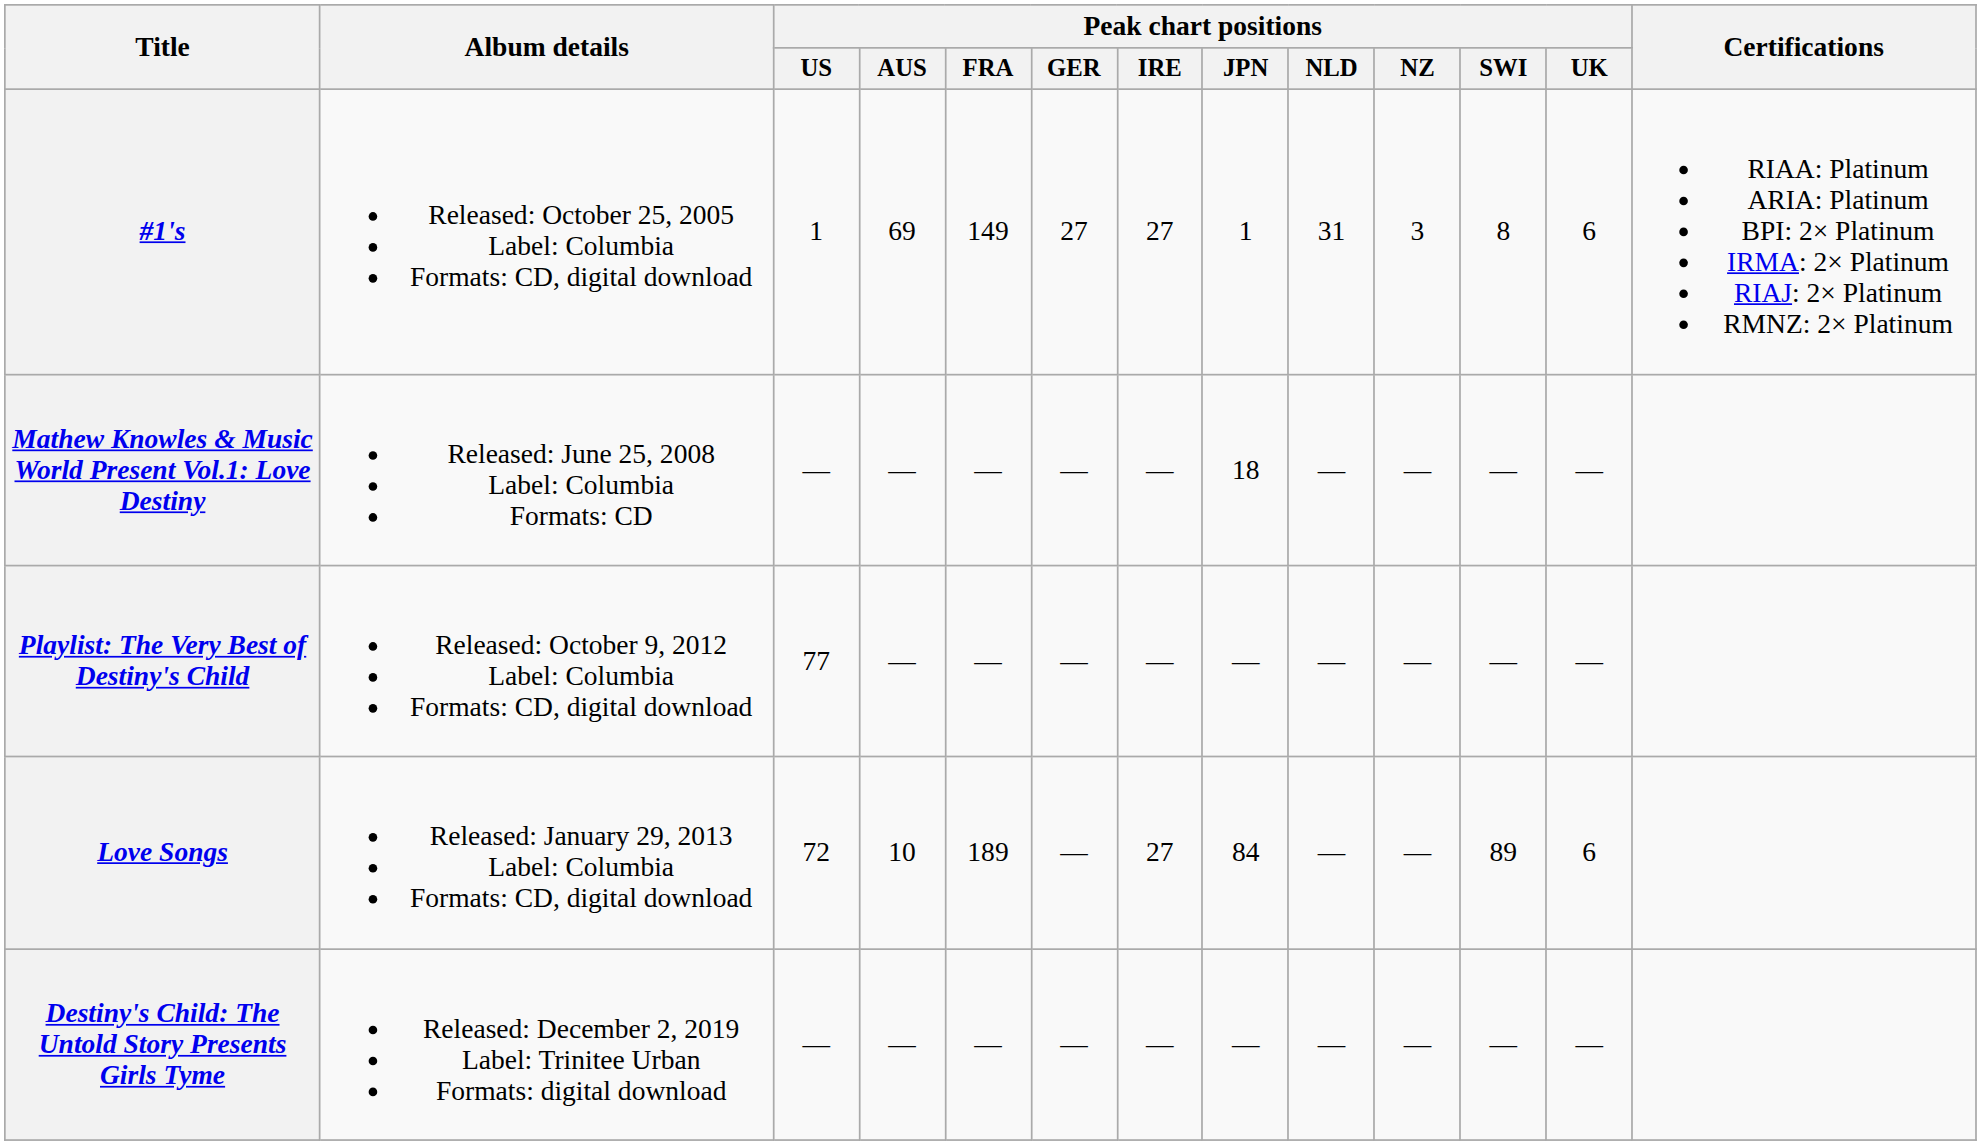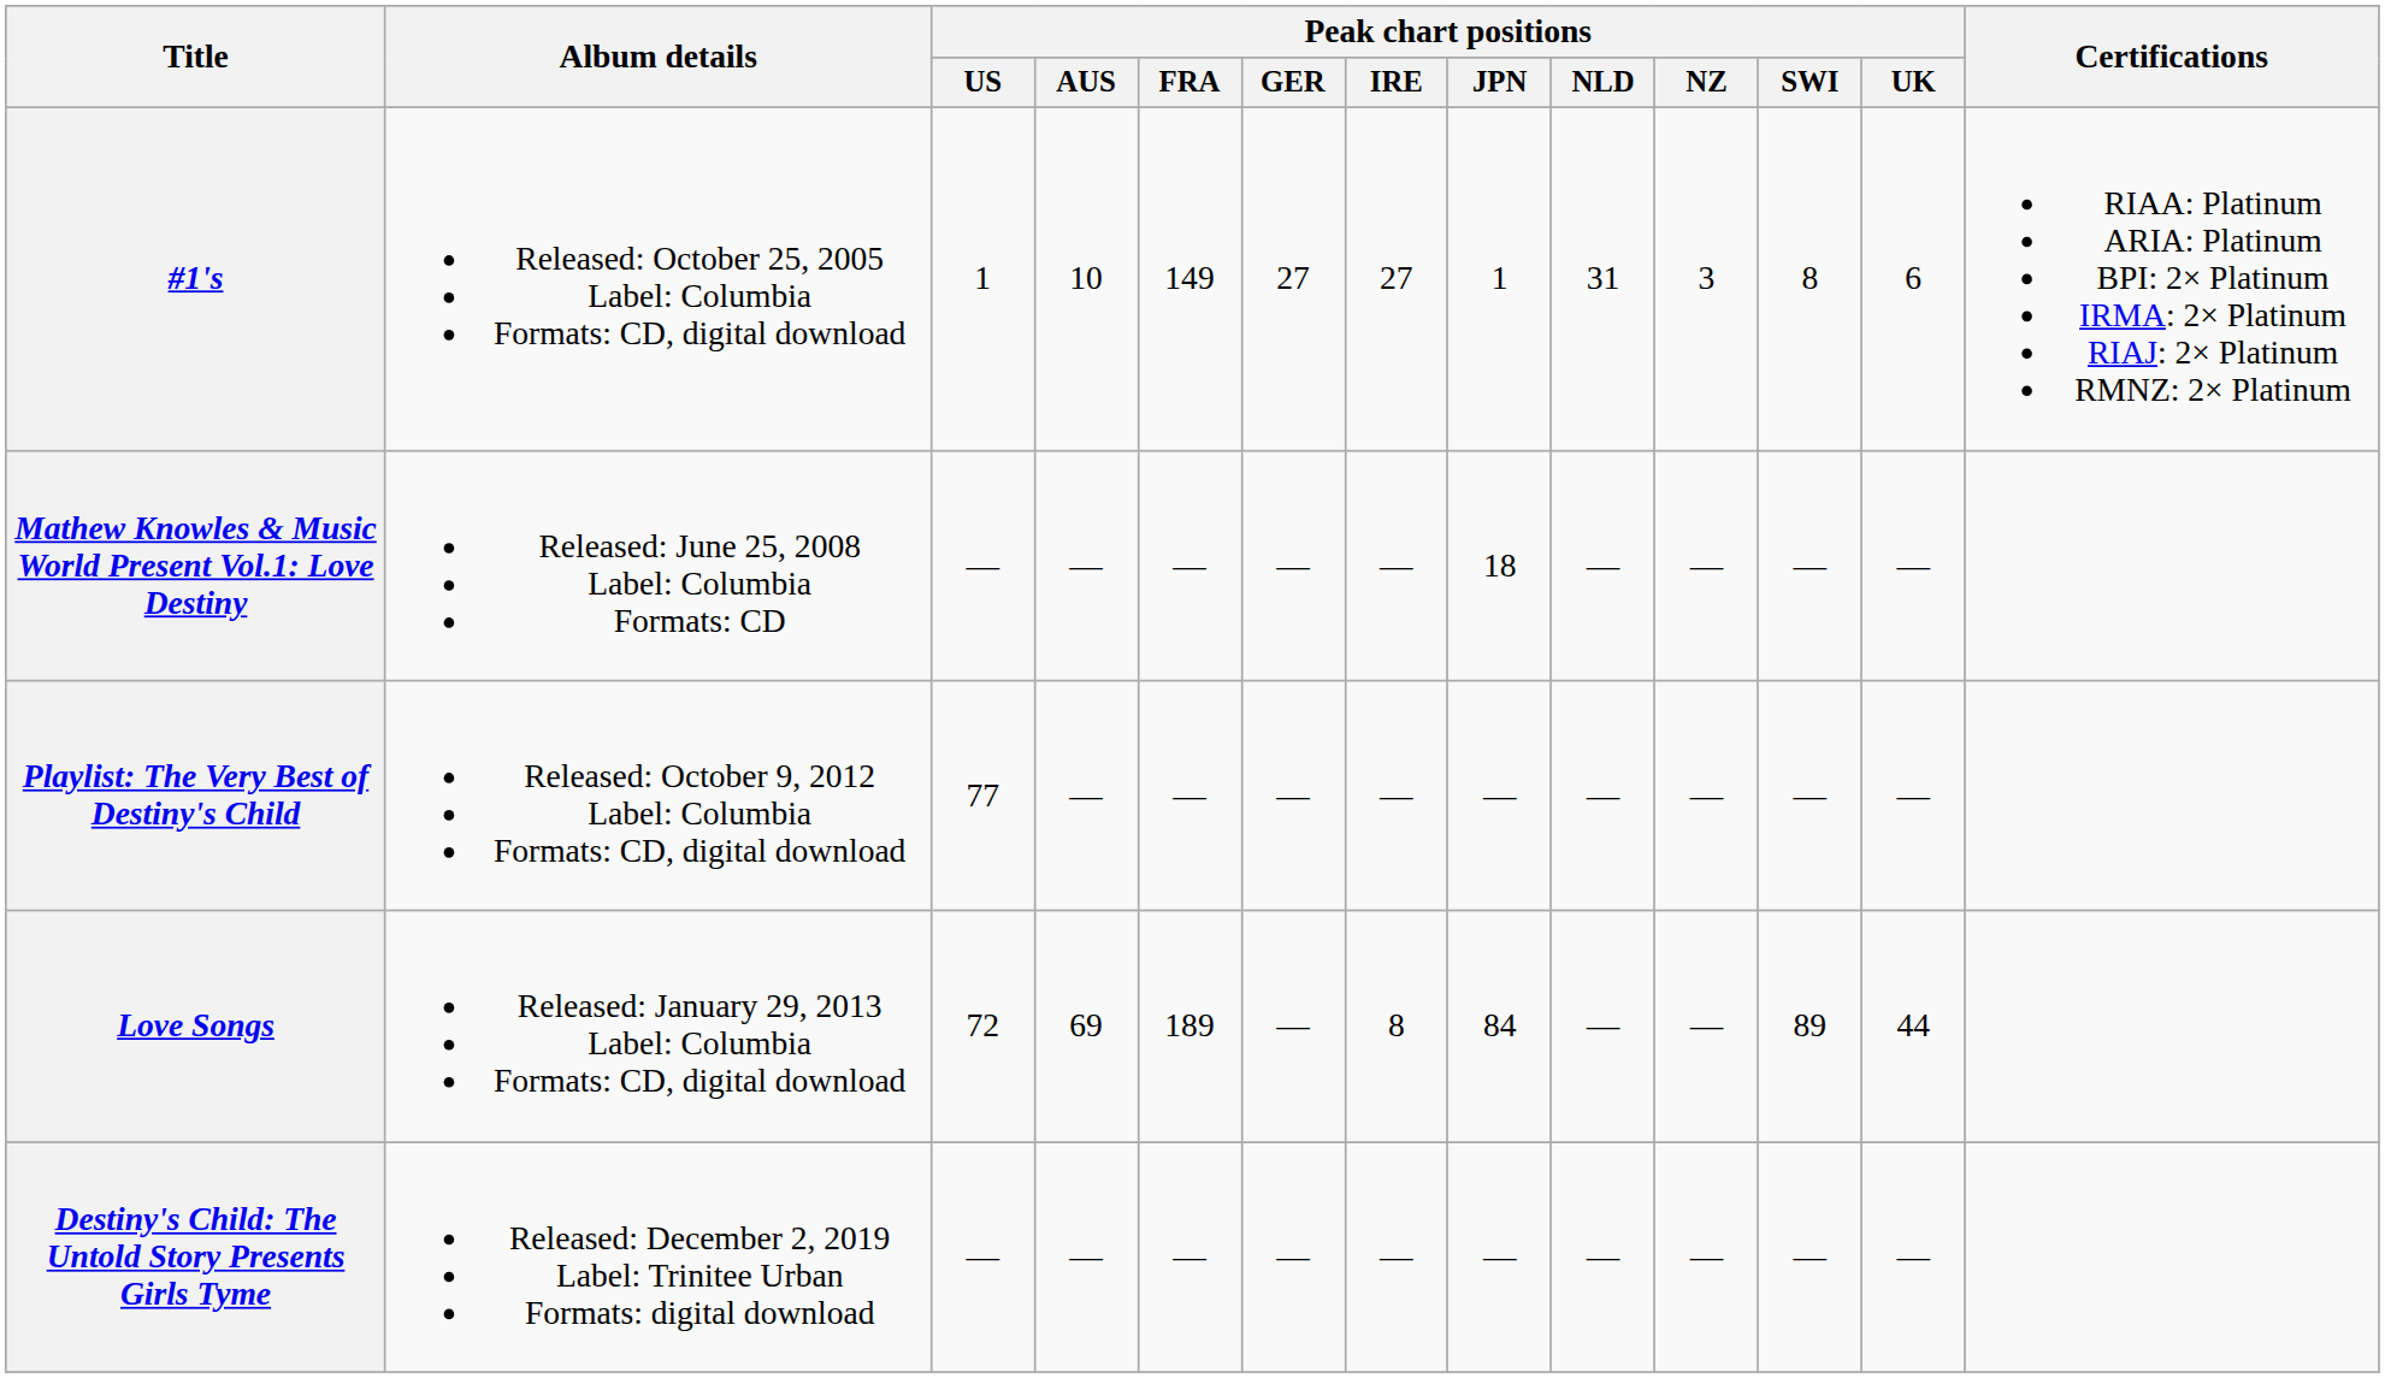 <table class="wikitable plainrowheaders" style="text-align:center;">
 <tr>
 <th scope="col" rowspan="2" style="width:11em">Title</th>
 <th scope="col" rowspan="2" style="width:16em">Album details</th>
 <th scope="col" colspan="10">Peak chart positions</th>
 <th scope="col" rowspan="2" style="width:12em">Certifications</th>
 </tr>
 <tr>
 <th style="width:3em;font-size:90%">US<br></th>
 <th style="width:3em;font-size:90%">AUS<br></th>
 <th style="width:3em;font-size:90%">FRA<br></th>
 <th style="width:3em;font-size:90%">GER<br></th>
 <th style="width:3em;font-size:90%">IRE<br></th>
 <th style="width:3em;font-size:90%">JPN<br></th>
 <th style="width:3em;font-size:90%">NLD<br></th>
 <th style="width:3em;font-size:90%">NZ<br></th>
 <th style="width:3em;font-size:90%">SWI<br></th>
 <th style="width:3em;font-size:90%">UK<br></th>
 </tr>
 <tr>
 <th scope="row"><em><a href='#'>#1's</a></em></th>
 <td><br><ul><li>Released: October 25, 2005</li><li>Label: Columbia</li><li>Formats: CD, digital download</li></ul></td>
 <td>1</td>
-<td>69</td>
+<td>10</td>
 <td>149</td>
 <td>27</td>
 <td>27</td>
 <td>1</td>
 <td>31</td>
 <td>3</td>
 <td>8</td>
 <td>6</td>
 <td><br><ul><li>RIAA: Platinum</li><li>ARIA: Platinum</li><li>BPI: 2× Platinum</li><li><a href='#'>IRMA</a>: 2× Platinum</li><li><a href='#'>RIAJ</a>: 2× Platinum</li><li>RMNZ: 2× Platinum</li></ul></td>
 </tr>
 <tr>
 <th scope="row"><em><a href='#'>Mathew Knowles & Music World Present Vol.1: Love Destiny</a></em></th>
 <td><br><ul><li>Released: June 25, 2008</li><li>Label: Columbia</li><li>Formats: CD</li></ul></td>
 <td>—</td>
 <td>—</td>
 <td>—</td>
 <td>—</td>
 <td>—</td>
 <td>18</td>
 <td>—</td>
 <td>—</td>
 <td>—</td>
 <td>—</td>
 <td></td>
 </tr>
 <tr>
 <th scope="row"><em><a href='#'>Playlist: The Very Best of Destiny's Child</a></em></th>
 <td><br><ul><li>Released: October 9, 2012</li><li>Label: Columbia</li><li>Formats: CD, digital download</li></ul></td>
 <td>77</td>
 <td>—</td>
 <td>—</td>
 <td>—</td>
 <td>—</td>
 <td>—</td>
 <td>—</td>
 <td>—</td>
 <td>—</td>
 <td>—</td>
 <td></td>
 </tr>
 <tr>
 <th scope="row"><em><a href='#'>Love Songs</a></em></th>
 <td><br><ul><li>Released: January 29, 2013</li><li>Label: Columbia</li><li>Formats: CD, digital download</li></ul></td>
 <td>72</td>
-<td>10</td>
+<td>69</td>
 <td>189</td>
 <td>—</td>
-<td>27</td>
+<td>8</td>
 <td>84</td>
 <td>—</td>
 <td>—</td>
 <td>89</td>
-<td>6</td>
+<td>44</td>
 <td></td>
 </tr>
 <tr>
 <th scope="row"><em><a href='#'>Destiny's Child: The Untold Story Presents Girls Tyme</a></em></th>
 <td><br><ul><li>Released: December 2, 2019</li><li>Label: Trinitee Urban</li><li>Formats: digital download</li></ul></td>
 <td>—</td>
 <td>—</td>
 <td>—</td>
 <td>—</td>
 <td>—</td>
 <td>—</td>
 <td>—</td>
 <td>—</td>
 <td>—</td>
 <td>—</td>
 <td></td>
 </tr>
 </table>
